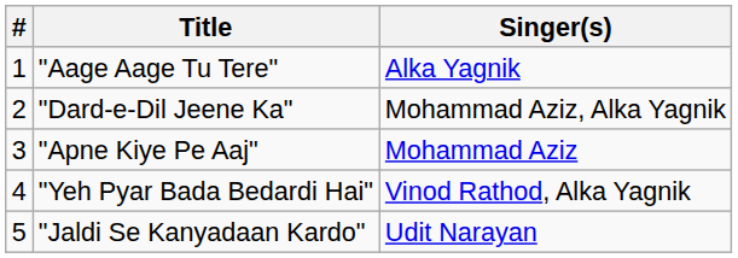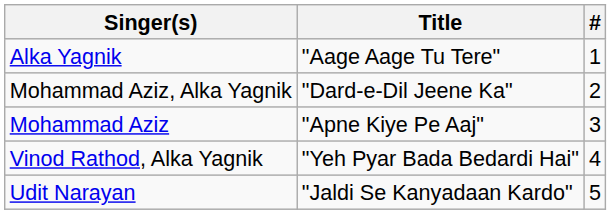 <table class="wikitable" style="font-size:95%;">
 <tr>
+<th>Singer(s)</th>
+<th>Title</th>
 <th>#</th>
-<th>Title</th>
-<th>Singer(s)</th>
 </tr>
 <tr>
+<td><a href='#'>Alka Yagnik</a></td>
+<td>"Aage Aage Tu Tere"</td>
 <td>1</td>
-<td>"Aage Aage Tu Tere"</td>
-<td><a href='#'>Alka Yagnik</a></td>
 </tr>
 <tr>
+<td>Mohammad Aziz, Alka Yagnik</td>
+<td>"Dard-e-Dil Jeene Ka"</td>
 <td>2</td>
-<td>"Dard-e-Dil Jeene Ka"</td>
-<td>Mohammad Aziz, Alka Yagnik</td>
 </tr>
 <tr>
+<td><a href='#'>Mohammad Aziz</a></td>
+<td>"Apne Kiye Pe Aaj"</td>
 <td>3</td>
-<td>"Apne Kiye Pe Aaj"</td>
-<td><a href='#'>Mohammad Aziz</a></td>
 </tr>
 <tr>
+<td><a href='#'>Vinod Rathod</a>, Alka Yagnik</td>
+<td>"Yeh Pyar Bada Bedardi Hai"</td>
 <td>4</td>
-<td>"Yeh Pyar Bada Bedardi Hai"</td>
-<td><a href='#'>Vinod Rathod</a>, Alka Yagnik</td>
 </tr>
 <tr>
+<td><a href='#'>Udit Narayan</a></td>
+<td>"Jaldi Se Kanyadaan Kardo"</td>
 <td>5</td>
-<td>"Jaldi Se Kanyadaan Kardo"</td>
-<td><a href='#'>Udit Narayan</a></td>
 </tr>
 </table>
